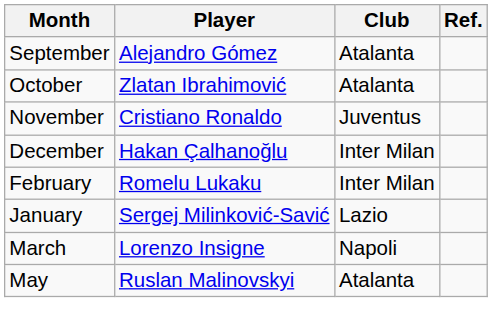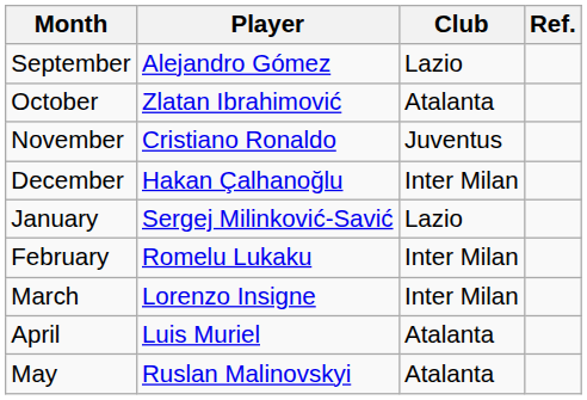 <table class="wikitable">
 <tr>
 <th>Month</th>
 <th>Player</th>
 <th>Club</th>
 <th>Ref.</th>
 </tr>
 <tr>
 <td>September</td>
 <td> <a href='#'>Alejandro Gómez</a></td>
-<td>Atalanta</td>
+<td>Lazio</td>
 <td></td>
 </tr>
 <tr>
 <td>October</td>
 <td> <a href='#'>Zlatan Ibrahimović</a></td>
 <td>Atalanta</td>
 <td></td>
 </tr>
 <tr>
 <td>November</td>
 <td> <a href='#'>Cristiano Ronaldo</a></td>
 <td>Juventus</td>
 <td></td>
 </tr>
 <tr>
 <td>December</td>
 <td> <a href='#'>Hakan Çalhanoğlu</a></td>
 <td>Inter Milan</td>
 <td></td>
 </tr>
 <tr>
+<td>January</td>
+<td> <a href='#'>Sergej Milinković-Savić</a></td>
+<td>Lazio</td>
+<td></td>
+</tr>
+<tr>
 <td>February</td>
 <td> <a href='#'>Romelu Lukaku</a></td>
 <td>Inter Milan</td>
 <td></td>
 </tr>
 <tr>
-<td>January</td>
-<td> <a href='#'>Sergej Milinković-Savić</a></td>
-<td>Lazio</td>
+<td>March</td>
+<td> <a href='#'>Lorenzo Insigne</a></td>
+<td>Inter Milan</td>
 <td></td>
 </tr>
 <tr>
-<td>March</td>
-<td> <a href='#'>Lorenzo Insigne</a></td>
-<td>Napoli</td>
+<td>April</td>
+<td> <a href='#'>Luis Muriel</a></td>
+<td>Atalanta</td>
 <td></td>
 </tr>
 <tr>
 <td>May</td>
 <td> <a href='#'>Ruslan Malinovskyi</a></td>
 <td>Atalanta</td>
 <td></td>
 </tr>
 </table>
